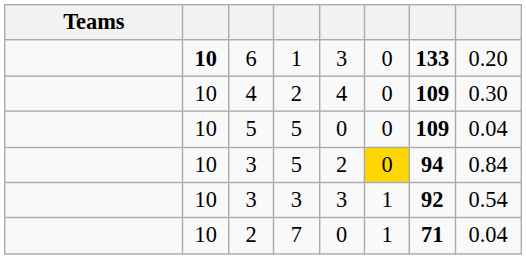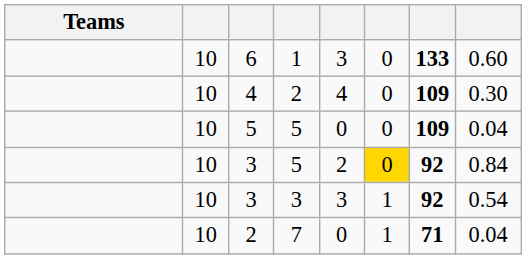 <table class="wikitable" style="text-align:center">
 <tr>
 <th style="width:120px">Teams</th>
 <th style="width:25px"></th>
 <th style="width:25px"></th>
 <th style="width:25px"></th>
 <th style="width:25px"></th>
 <th style="width:25px"></th>
 <th style="width:25px"></th>
 <th style="width:40px"></th>
 </tr>
 <tr>
 <td style="text-align:left"></td>
-<td><strong>10</strong></td>
+<td>10</td>
 <td>6</td>
 <td>1</td>
 <td>3</td>
 <td>0</td>
 <td><strong>133</strong></td>
-<td>0.20</td>
+<td>0.60</td>
 </tr>
 <tr>
 <td style="text-align:left"></td>
 <td>10</td>
 <td>4</td>
 <td>2</td>
 <td>4</td>
 <td>0</td>
 <td><strong>109</strong></td>
 <td>0.30</td>
 </tr>
 <tr>
 <td style="text-align:left"></td>
 <td>10</td>
 <td>5</td>
 <td>5</td>
 <td>0</td>
 <td>0</td>
 <td><strong>109</strong></td>
 <td>0.04</td>
 </tr>
 <tr>
 <td style="text-align:left"></td>
 <td>10</td>
 <td>3</td>
 <td>5</td>
 <td>2</td>
 <td style="background: gold;">0</td>
-<td><strong>94</strong></td>
+<td><strong>92</strong></td>
 <td>0.84</td>
 </tr>
 <tr>
 <td style="text-align:left"></td>
 <td>10</td>
 <td>3</td>
 <td>3</td>
 <td>3</td>
 <td>1</td>
 <td><strong>92</strong></td>
 <td>0.54</td>
 </tr>
 <tr>
 <td style="text-align:left"></td>
 <td>10</td>
 <td>2</td>
 <td>7</td>
 <td>0</td>
 <td>1</td>
 <td><strong>71</strong></td>
 <td>0.04</td>
 </tr>
 </table>
